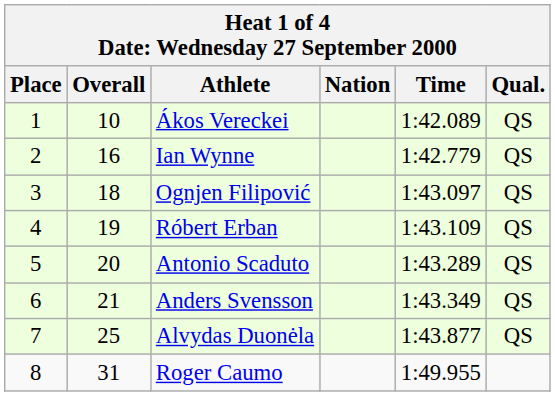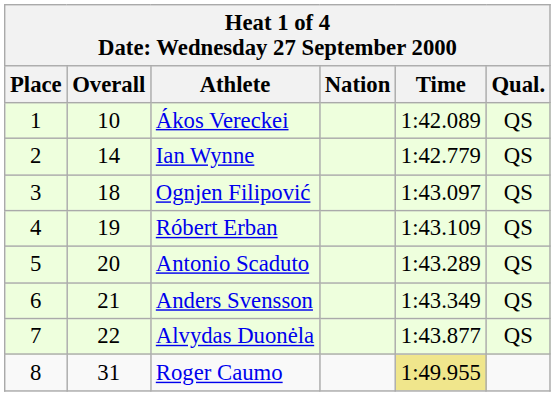 <table class="wikitable sortable">
 <tr>
 <th colspan=6>Heat 1 of 4 <br> Date: Wednesday 27 September 2000</th>
 </tr>
 <tr>
 <th rowspan=1>Place</th>
 <th rowspan=1>Overall</th>
 <th rowspan=1>Athlete</th>
 <th rowspan=1>Nation</th>
 <th rowspan=1>Time</th>
 <th rowspan=1>Qual.</th>
 </tr>
 <tr bgcolor = "eeffdd">
 <td align="center">1</td>
 <td align="center">10</td>
 <td align="left"><a href='#'>Ákos Vereckei</a></td>
 <td align="left"></td>
 <td align="center">1:42.089</td>
 <td align="center">QS</td>
 </tr>
 <tr bgcolor = "eeffdd">
 <td align="center">2</td>
-<td align="center">16</td>
+<td align="center">14</td>
 <td align="left"><a href='#'>Ian Wynne</a></td>
 <td align="left"></td>
 <td align="center">1:42.779</td>
 <td align="center">QS</td>
 </tr>
 <tr bgcolor = "eeffdd">
 <td align="center">3</td>
 <td align="center">18</td>
 <td align="left"><a href='#'>Ognjen Filipović</a></td>
 <td align="left"></td>
 <td align="center">1:43.097</td>
 <td align="center">QS</td>
 </tr>
 <tr bgcolor = "eeffdd">
 <td align="center">4</td>
 <td align="center">19</td>
 <td align="left"><a href='#'>Róbert Erban</a></td>
 <td align="left"></td>
 <td align="center">1:43.109</td>
 <td align="center">QS</td>
 </tr>
 <tr bgcolor = "eeffdd">
 <td align="center">5</td>
 <td align="center">20</td>
 <td align="left"><a href='#'>Antonio Scaduto</a></td>
 <td align="left"></td>
 <td align="center">1:43.289</td>
 <td align="center">QS</td>
 </tr>
 <tr bgcolor = "eeffdd">
 <td align="center">6</td>
 <td align="center">21</td>
 <td align="left"><a href='#'>Anders Svensson</a></td>
 <td align="left"></td>
 <td align="center">1:43.349</td>
 <td align="center">QS</td>
 </tr>
 <tr bgcolor = "eeffdd">
 <td align="center">7</td>
-<td align="center">25</td>
+<td align="center">22</td>
 <td align="left"><a href='#'>Alvydas Duonėla</a></td>
 <td align="left"></td>
 <td align="center">1:43.877</td>
 <td align="center">QS</td>
 </tr>
 <tr>
 <td align="center">8</td>
 <td align="center">31</td>
 <td align="left"><a href='#'>Roger Caumo</a></td>
 <td align="left"></td>
-<td align="center">1:49.955</td>
+<td align="center" style="background: khaki;">1:49.955</td>
 <td align="center"></td>
 </tr>
 </table>
